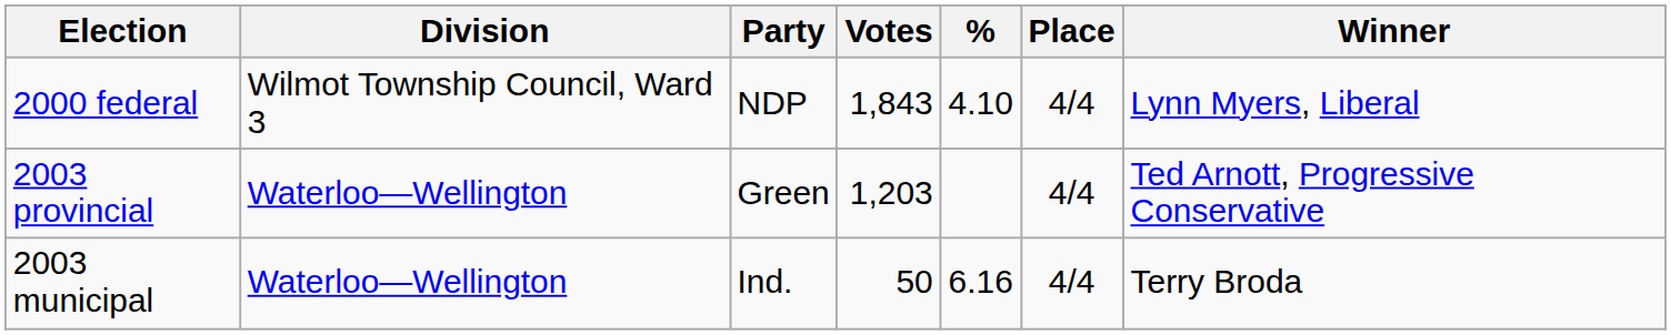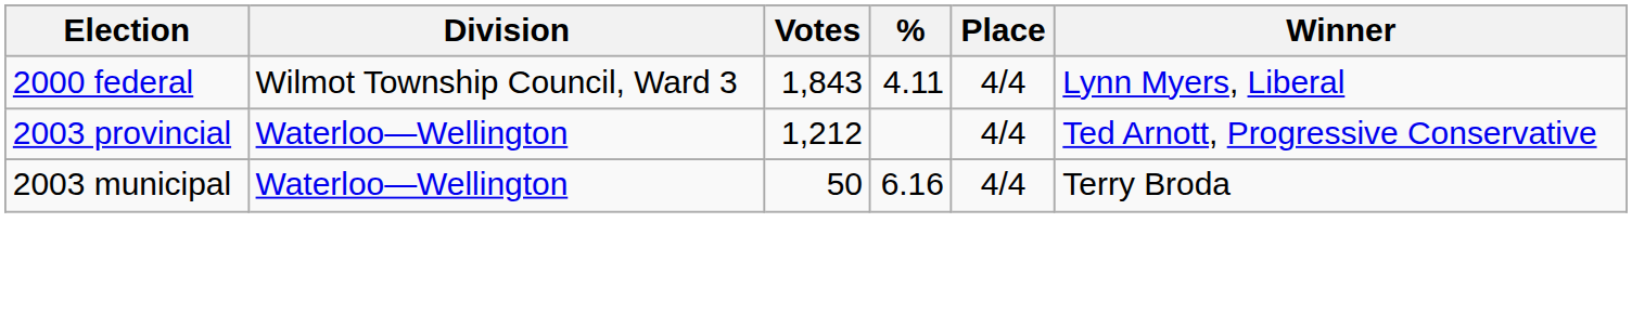 <table class="wikitable" width="800">
 <tr>
 <th align="left">Election</th>
 <th align="left">Division</th>
-<th align="left">Party</th>
 <th align="right">Votes</th>
 <th align="right">%</th>
 <th align="center">Place</th>
 <th align="center">Winner</th>
 </tr>
 <tr>
 <td align="left"><a href='#'>2000 federal</a></td>
 <td align="left">Wilmot Township Council, Ward 3</td>
-<td align="left">NDP</td>
 <td align="right">1,843</td>
-<td align="right">4.10</td>
+<td align="right">4.11</td>
 <td align="center">4/4</td>
 <td align="left"><a href='#'>Lynn Myers</a>, <a href='#'>Liberal</a></td>
 </tr>
 <tr>
 <td align="left"><a href='#'>2003 provincial</a></td>
 <td align="left"><a href='#'>Waterloo—Wellington</a></td>
-<td align="left">Green</td>
-<td align="right">1,203</td>
+<td align="right">1,212</td>
 <td align="right"></td>
 <td align="center">4/4</td>
 <td align="left"><a href='#'>Ted Arnott</a>, <a href='#'>Progressive Conservative</a></td>
 </tr>
 <tr>
 <td align="left">2003 municipal</td>
 <td align="left"><a href='#'>Waterloo—Wellington</a></td>
-<td align="left">Ind.</td>
 <td align="right">50</td>
 <td align="right">6.16</td>
 <td align="center">4/4</td>
 <td align="left">Terry Broda</td>
 </tr>
 </table>
